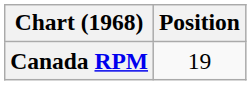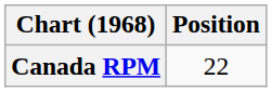 <table class="wikitable plainrowheaders" style="text-align:center">
 <tr>
 <th scope="col">Chart (1968)</th>
 <th scope="col">Position</th>
 </tr>
 <tr>
 <th scope="row">Canada <a href='#'>RPM</a></th>
-<td>19</td>
+<td>22</td>
 </tr>
 </table>
